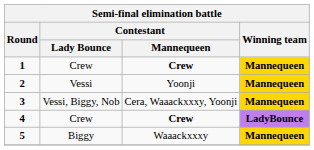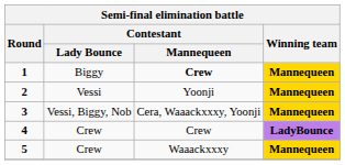 <table class="wikitable mw-collapsible mw-collapsed"  style="text-align:center; font-size:90%">
 <tr>
 <th colspan="4">Semi-final elimination battle</th>
 </tr>
 <tr>
 <th rowspan="2">Round</th>
 <th colspan="2">Contestant</th>
 <th rowspan="2">Winning team</th>
 </tr>
 <tr>
 <th>Lady Bounce</th>
 <th>Mannequeen</th>
 </tr>
 <tr>
 <td><strong>1</strong></td>
-<td>Crew</td>
+<td>Biggy</td>
 <td><strong>Crew</strong></td>
 <td style="background:gold"><strong>Mannequeen</strong></td>
 </tr>
 <tr>
 <td><strong>2</strong></td>
 <td>Vessi</td>
 <td>Yoonji</td>
 <td style="background:gold"><strong>Mannequeen</strong></td>
 </tr>
 <tr>
 <td><strong>3</strong></td>
 <td>Vessi, Biggy, Nob</td>
 <td>Cera, Waaackxxxy, Yoonji</td>
 <td style="background:gold"><strong>Mannequeen</strong></td>
 </tr>
 <tr>
 <td><strong>4</strong></td>
 <td>Crew</td>
-<td><strong>Crew</strong></td>
+<td>Crew</td>
 <td style="background:#BF7FEB"><strong>LadyBounce</strong></td>
 </tr>
 <tr>
 <td><strong>5</strong></td>
-<td>Biggy</td>
+<td>Crew</td>
 <td>Waaackxxxy</td>
 <td style="background:gold"><strong>Mannequeen</strong></td>
 </tr>
 <tr>
 </tr>
 </table>
